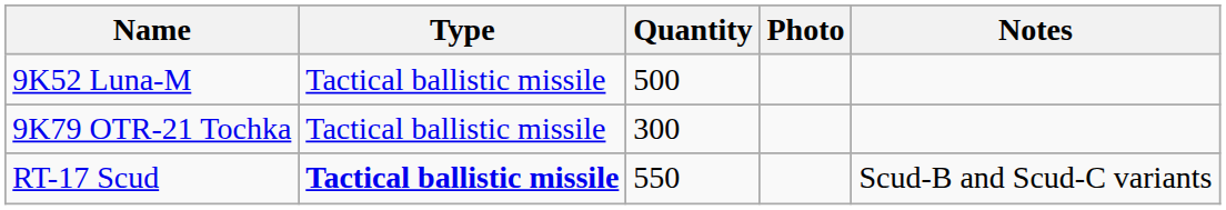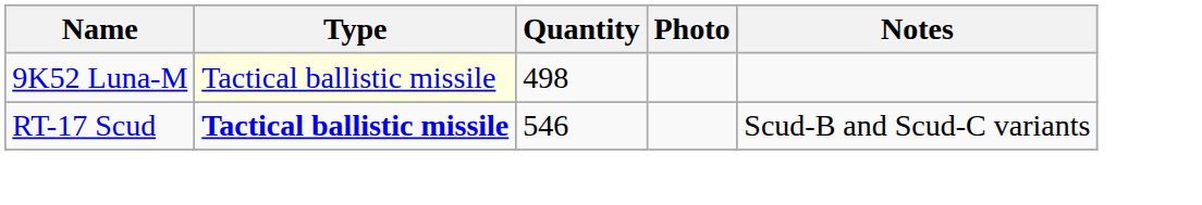 <table class="wikitable">
 <tr>
 <th>Name</th>
 <th>Type</th>
 <th>Quantity</th>
 <th>Photo</th>
 <th>Notes</th>
 </tr>
 <tr>
 <td><a href='#'>9K52 Luna-M</a></td>
-<td><a href='#'>Tactical ballistic missile</a></td>
-<td>500</td>
-<td></td>
-<td></td>
-</tr>
-<tr>
-<td><a href='#'>9K79 OTR-21 Tochka</a></td>
-<td><a href='#'>Tactical ballistic missile</a></td>
-<td>300</td>
+<td style="background: lightyellow;"><a href='#'>Tactical ballistic missile</a></td>
+<td>498</td>
 <td></td>
 <td></td>
 </tr>
 <tr>
 <td><a href='#'>RT-17 Scud</a></td>
 <td><strong><a href='#'>Tactical ballistic missile</a></strong></td>
-<td>550</td>
+<td>546</td>
 <td></td>
 <td>Scud-B and Scud-C variants</td>
 </tr>
 </table>
